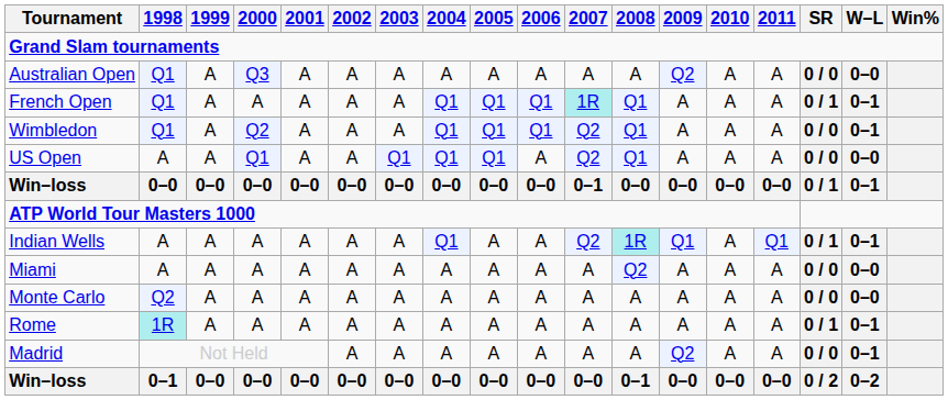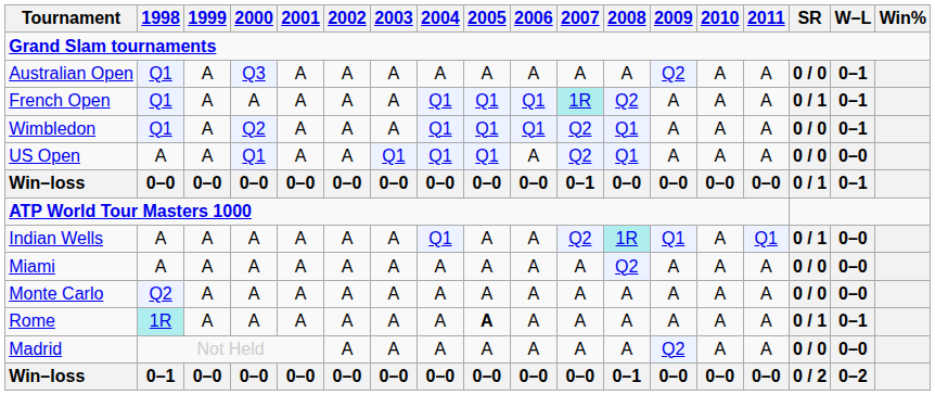 <table class=wikitable style=text-align:center>
 <tr>
 <th>Tournament</th>
 <th><a href='#'>1998</a></th>
 <th><a href='#'>1999</a></th>
 <th><a href='#'>2000</a></th>
 <th><a href='#'>2001</a></th>
 <th><a href='#'>2002</a></th>
 <th><a href='#'>2003</a></th>
 <th><a href='#'>2004</a></th>
 <th><a href='#'>2005</a></th>
 <th><a href='#'>2006</a></th>
 <th><a href='#'>2007</a></th>
 <th><a href='#'>2008</a></th>
 <th><a href='#'>2009</a></th>
 <th><a href='#'>2010</a></th>
 <th><a href='#'>2011</a></th>
 <th>SR</th>
 <th>W–L</th>
 <th>Win%</th>
 </tr>
 <tr>
 <td colspan=25 style=text-align:left><a href='#'><strong>Grand Slam tournaments</strong></a></td>
 </tr>
 <tr>
 <td align=left><a href='#'>Australian Open</a></td>
 <td bgcolor=ecf2ff><a href='#'>Q1</a></td>
 <td>A</td>
 <td bgcolor=ecf2ff><a href='#'>Q3</a></td>
 <td>A</td>
 <td>A</td>
 <td>A</td>
 <td>A</td>
 <td>A</td>
 <td>A</td>
 <td>A</td>
 <td>A</td>
 <td bgcolor=ecf2ff><a href='#'>Q2</a></td>
 <td>A</td>
 <td>A</td>
 <th>0 / 0</th>
-<th>0–0</th>
+<th>0–1</th>
 <th></th>
 </tr>
 <tr>
 <td align=left><a href='#'>French Open</a></td>
 <td bgcolor=ecf2ff><a href='#'>Q1</a></td>
 <td>A</td>
 <td>A</td>
 <td>A</td>
 <td>A</td>
 <td>A</td>
 <td bgcolor=ecf2ff><a href='#'>Q1</a></td>
 <td bgcolor=ecf2ff><a href='#'>Q1</a></td>
 <td bgcolor=ecf2ff><a href='#'>Q1</a></td>
 <td bgcolor=afeeee><a href='#'>1R</a></td>
-<td bgcolor=ecf2ff><a href='#'>Q1</a></td>
+<td bgcolor=ecf2ff><a href='#'>Q2</a></td>
 <td>A</td>
 <td>A</td>
 <td>A</td>
 <th>0 / 1</th>
 <th>0–1</th>
 <th></th>
 </tr>
 <tr>
 <td align=left><a href='#'>Wimbledon</a></td>
 <td bgcolor=ecf2ff><a href='#'>Q1</a></td>
 <td>A</td>
 <td bgcolor=ecf2ff><a href='#'>Q2</a></td>
 <td>A</td>
 <td>A</td>
 <td>A</td>
 <td bgcolor=ecf2ff><a href='#'>Q1</a></td>
 <td bgcolor=ecf2ff><a href='#'>Q1</a></td>
 <td bgcolor=ecf2ff><a href='#'>Q1</a></td>
 <td bgcolor=ecf2ff><a href='#'>Q2</a></td>
 <td bgcolor=ecf2ff><a href='#'>Q1</a></td>
 <td>A</td>
 <td>A</td>
 <td>A</td>
 <th>0 / 0</th>
 <th>0–1</th>
 <th></th>
 </tr>
 <tr>
 <td align=left><a href='#'>US Open</a></td>
 <td>A</td>
 <td>A</td>
 <td bgcolor=ecf2ff><a href='#'>Q1</a></td>
 <td>A</td>
 <td>A</td>
 <td bgcolor=ecf2ff><a href='#'>Q1</a></td>
 <td bgcolor=ecf2ff><a href='#'>Q1</a></td>
 <td bgcolor=ecf2ff><a href='#'>Q1</a></td>
 <td>A</td>
 <td bgcolor=ecf2ff><a href='#'>Q2</a></td>
 <td bgcolor=ecf2ff><a href='#'>Q1</a></td>
 <td>A</td>
 <td>A</td>
 <td>A</td>
 <th>0 / 0</th>
 <th>0–0</th>
 <th></th>
 </tr>
 <tr>
 <th style=text-align:left>Win–loss</th>
 <th>0–0</th>
 <th>0–0</th>
 <th>0–0</th>
 <th>0–0</th>
 <th>0–0</th>
 <th>0–0</th>
 <th>0–0</th>
 <th>0–0</th>
 <th>0–0</th>
 <th>0–1</th>
 <th>0–0</th>
 <th>0–0</th>
 <th>0–0</th>
 <th>0–0</th>
 <th>0 / 1</th>
 <th>0–1</th>
 <th></th>
 </tr>
 <tr>
 <td colspan=15 align=left><strong><a href='#'>ATP World Tour Masters 1000</a></strong></td>
 </tr>
 <tr>
 <td align=left><a href='#'>Indian Wells</a></td>
 <td>A</td>
 <td>A</td>
 <td>A</td>
 <td>A</td>
 <td>A</td>
 <td>A</td>
 <td bgcolor=ecf2ff><a href='#'>Q1</a></td>
 <td>A</td>
 <td>A</td>
 <td bgcolor=ecf2ff><a href='#'>Q2</a></td>
 <td bgcolor=afeeee><a href='#'>1R</a></td>
 <td bgcolor=ecf2ff><a href='#'>Q1</a></td>
 <td>A</td>
 <td bgcolor=ecf2ff><a href='#'>Q1</a></td>
 <th>0 / 1</th>
-<th>0–1</th>
+<th>0–0</th>
 <th></th>
 </tr>
 <tr>
 <td align=left><a href='#'>Miami</a></td>
 <td>A</td>
 <td>A</td>
 <td>A</td>
 <td>A</td>
 <td>A</td>
 <td>A</td>
 <td>A</td>
 <td>A</td>
 <td>A</td>
 <td>A</td>
 <td bgcolor=ecf2ff><a href='#'>Q2</a></td>
 <td>A</td>
 <td>A</td>
 <td>A</td>
 <th>0 / 0</th>
 <th>0–0</th>
 <th></th>
 </tr>
 <tr>
 <td align=left><a href='#'>Monte Carlo</a></td>
 <td bgcolor=ecf2ff><a href='#'>Q2</a></td>
 <td>A</td>
 <td>A</td>
 <td>A</td>
 <td>A</td>
 <td>A</td>
 <td>A</td>
 <td>A</td>
 <td>A</td>
 <td>A</td>
 <td>A</td>
 <td>A</td>
 <td>A</td>
 <td>A</td>
 <th>0 / 0</th>
 <th>0–0</th>
 <th></th>
 </tr>
 <tr>
 <td align=left><a href='#'>Rome</a></td>
 <td bgcolor=afeeee><a href='#'>1R</a></td>
 <td>A</td>
 <td>A</td>
 <td>A</td>
 <td>A</td>
 <td>A</td>
 <td>A</td>
-<td>A</td>
+<td><strong>A</strong></td>
 <td>A</td>
 <td>A</td>
 <td>A</td>
 <td>A</td>
 <td>A</td>
 <td>A</td>
 <th>0 / 1</th>
 <th>0–1</th>
 <th></th>
 </tr>
 <tr>
 <td align=left><a href='#'>Madrid</a></td>
 <td align="center" colspan="4" style="color:#cccccc;">Not Held</td>
 <td>A</td>
 <td>A</td>
 <td>A</td>
 <td>A</td>
 <td>A</td>
 <td>A</td>
 <td>A</td>
 <td bgcolor=ecf2ff><a href='#'>Q2</a></td>
 <td>A</td>
 <td>A</td>
 <th>0 / 0</th>
-<th>0–1</th>
+<th>0–0</th>
 <th></th>
 </tr>
 <tr>
 <th style=text-align:left>Win–loss</th>
 <th>0–1</th>
 <th>0–0</th>
 <th>0–0</th>
 <th>0–0</th>
 <th>0–0</th>
 <th>0–0</th>
 <th>0–0</th>
 <th>0–0</th>
 <th>0–0</th>
 <th>0–0</th>
 <th>0–1</th>
 <th>0–0</th>
 <th>0–0</th>
 <th>0–0</th>
 <th>0 / 2</th>
 <th>0–2</th>
 <th></th>
 </tr>
 </table>
